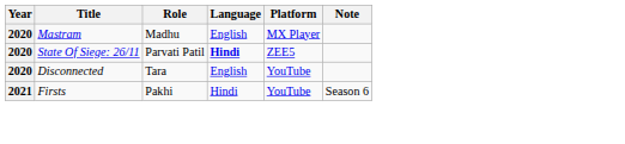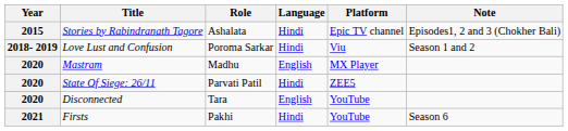 <table class="wikitable sortable plainrowheaders">
 <tr>
 <th>Year</th>
 <th>Title</th>
 <th>Role</th>
 <th>Language</th>
 <th>Platform</th>
 <th>Note</th>
+</tr>
+<tr>
+<th scope="row">2015</th>
+<td><em><a href='#'>Stories by Rabindranath Tagore</a></em></td>
+<td>Ashalata</td>
+<td><a href='#'>Hindi</a></td>
+<td><a href='#'>Epic TV</a> channel</td>
+<td>Episodes1, 2 and 3 (Chokher Bali)</td>
+</tr>
+<tr>
+<th scope="row">2018- 2019</th>
+<td><em>Love Lust and Confusion</em></td>
+<td>Poroma Sarkar</td>
+<td><a href='#'>Hindi</a></td>
+<td><a href='#'>Viu</a></td>
+<td>Season 1 and 2</td>
 </tr>
 <tr>
 <th scope="row">2020</th>
 <td><em><a href='#'>Mastram</a></em></td>
 <td>Madhu</td>
 <td><a href='#'>English</a></td>
 <td><a href='#'>MX Player</a></td>
 <td></td>
 </tr>
 <tr>
 <th scope="row">2020</th>
 <td><em><a href='#'>State Of Siege: 26/11</a></em></td>
 <td>Parvati Patil</td>
-<td><strong><a href='#'>Hindi</a></strong></td>
+<td><a href='#'>Hindi</a></td>
 <td><a href='#'>ZEE5</a></td>
 <td></td>
 </tr>
 <tr>
 <th scope="row">2020</th>
 <td><em>Disconnected</em></td>
 <td>Tara</td>
 <td><a href='#'>English</a></td>
 <td><a href='#'>YouTube</a></td>
 <td></td>
 </tr>
 <tr>
 <th scope="row">2021</th>
 <td><em>Firsts</em></td>
 <td>Pakhi</td>
 <td><a href='#'>Hindi</a></td>
 <td><a href='#'>YouTube</a></td>
 <td>Season 6</td>
 </tr>
 </table>
